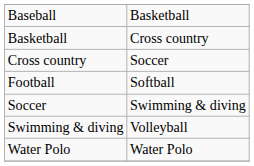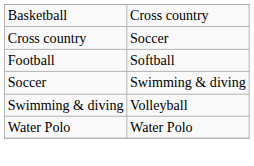 <table class="wikitable" style="float:left; clear:left; margin:0 0 1em 1em;">
 <tr>
-</tr>
-<tr>
-<td>Baseball</td>
-<td>Basketball</td>
 </tr>
 <tr>
 <td>Basketball</td>
 <td>Cross country</td>
 </tr>
 <tr>
 <td>Cross country</td>
 <td>Soccer</td>
 </tr>
 <tr>
 <td>Football</td>
 <td>Softball</td>
 </tr>
 <tr>
 <td>Soccer</td>
 <td>Swimming & diving</td>
 </tr>
 <tr>
 <td>Swimming & diving</td>
 <td>Volleyball</td>
 </tr>
 <tr>
 <td>Water Polo</td>
 <td>Water Polo</td>
 </tr>
 <tr>
 </tr>
 </table>
